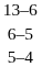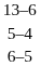 <table style="text-align:center">
 <tr>
 <th width=200></th>
 <th width=100></th>
 <th width=200></th>
 </tr>
 <tr>
 <td align=right><strong></strong></td>
 <td>13–6</td>
 <td align=left></td>
 </tr>
 <tr>
 <td align=right><strong></strong></td>
-<td>6–5</td>
+<td>5–4</td>
 <td align=left></td>
 </tr>
 <tr>
 <td align=right><strong></strong></td>
-<td>5–4</td>
+<td>6–5</td>
 <td align=left></td>
 </tr>
 </table>
